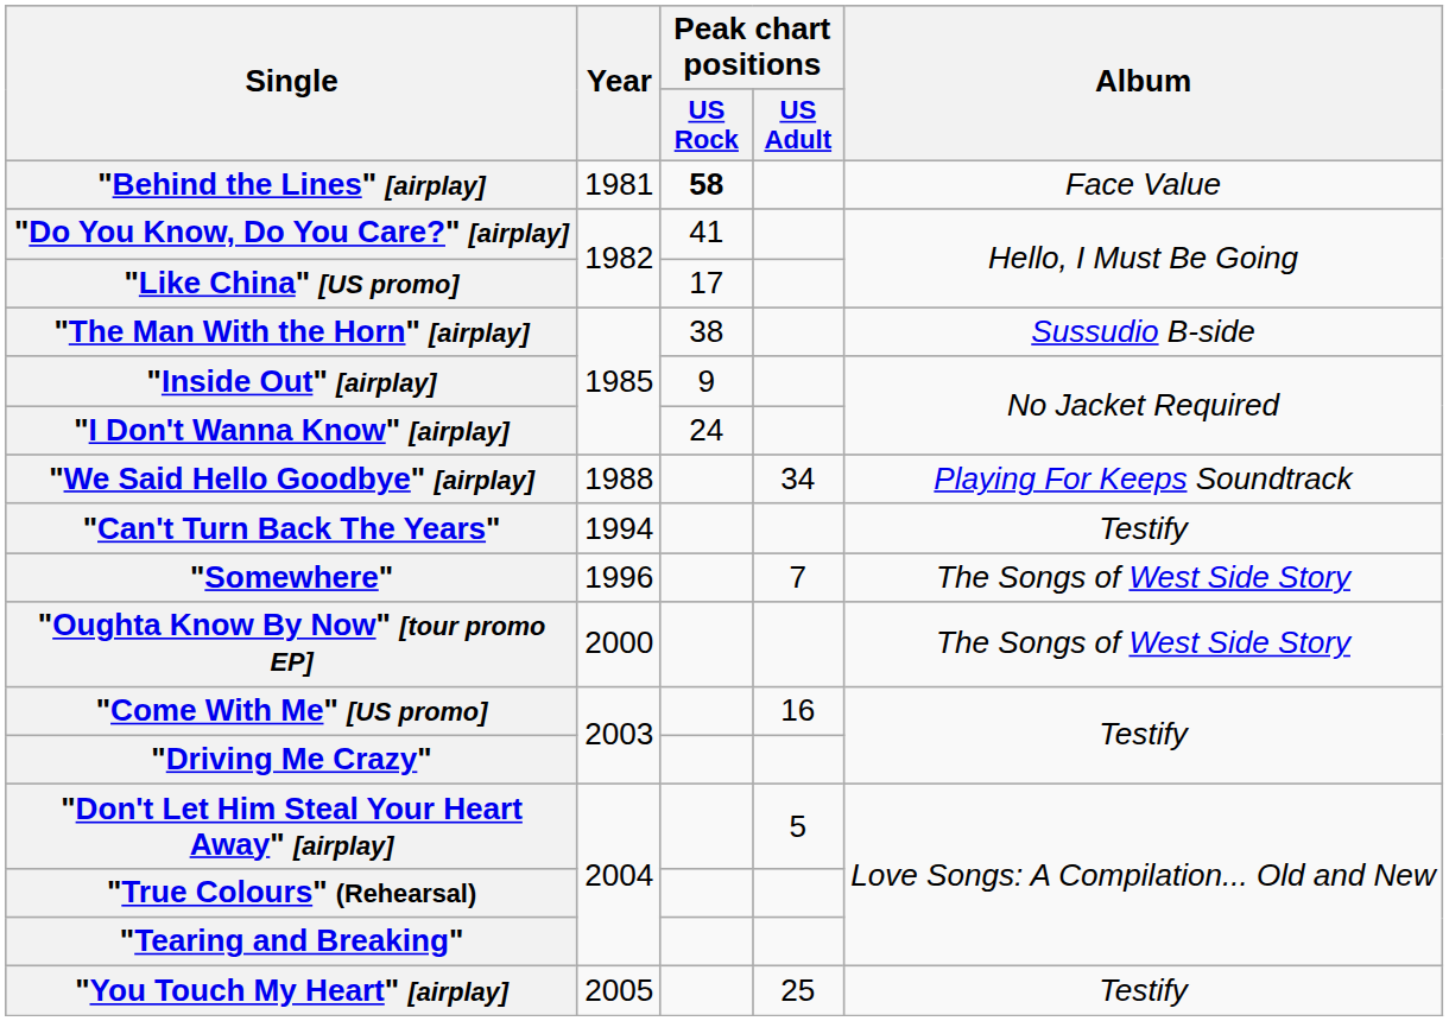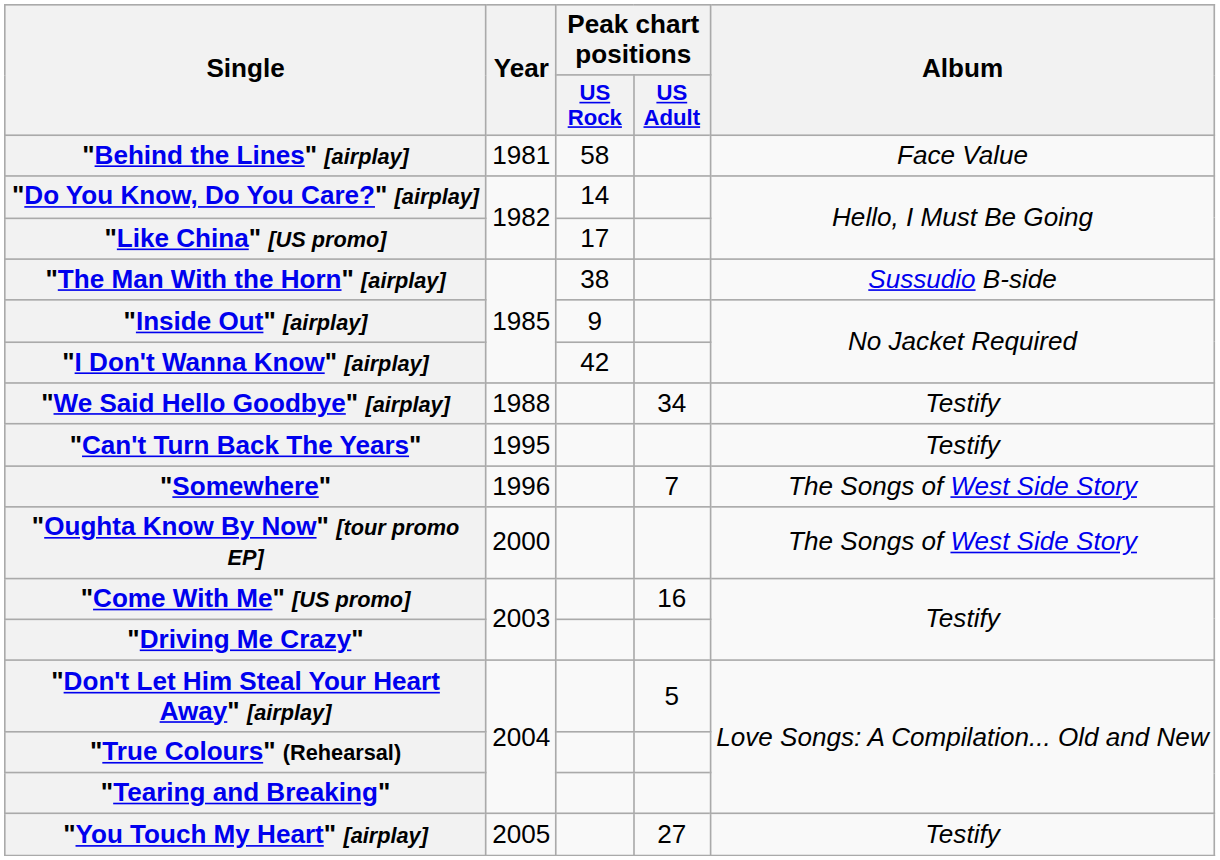 <table class="wikitable plainrowheaders" style="text-align:center">
 <tr>
 <th scope="colw" rowspan="2" style="width:18em;">Single</th>
 <th scope="col" rowspan="2">Year</th>
 <th scope="col" colspan="2">Peak chart positions</th>
 <th scope="col" rowspan="2">Album</th>
 </tr>
 <tr>
 <th scope="col" style="width:3em;font-size:85%;"><a href='#'>US Rock</a><br></th>
 <th scope="col" style="width:3em;font-size:85%;"><a href='#'>US Adult</a><br></th>
 </tr>
 <tr>
 <th scope="row">"<a href='#'>Behind the Lines</a>" <small><em>[airplay]</em></small></th>
 <td>1981</td>
-<td><strong>58</strong></td>
+<td>58</td>
 <td></td>
 <td rowspan="1"><em>Face Value</em></td>
 </tr>
 <tr>
 <th scope="row">"<a href='#'>Do You Know, Do You Care?</a>"  <small><em>[airplay]</em></small></th>
 <td rowspan="2">1982</td>
-<td>41</td>
+<td>14</td>
 <td></td>
 <td rowspan="2"><em>Hello, I Must Be Going</em></td>
 </tr>
 <tr>
 <th scope="row">"<a href='#'>Like China</a>" <small><em>[US promo]</em></small></th>
 <td>17</td>
 <td></td>
 </tr>
 <tr>
 <th scope="row">"<a href='#'>The Man With the Horn</a>"  <small><em>[airplay]</em></small></th>
 <td rowspan="3">1985</td>
 <td>38</td>
 <td></td>
 <td rowspan="1"><em><a href='#'>Sussudio</a> B-side</em></td>
 </tr>
 <tr>
 <th scope="row">"<a href='#'>Inside Out</a>"  <small><em>[airplay]</em></small></th>
 <td>9</td>
 <td></td>
 <td rowspan="2"><em>No Jacket Required</em></td>
 </tr>
 <tr>
 <th scope="row">"<a href='#'>I Don't Wanna Know</a>"  <small><em>[airplay]</em></small></th>
-<td>24</td>
+<td>42</td>
 <td></td>
 </tr>
 <tr>
 <th scope="row">"<a href='#'>We Said Hello Goodbye</a>"  <small><em>[airplay]</em></small></th>
 <td>1988</td>
 <td></td>
 <td>34</td>
-<td><em><a href='#'>Playing For Keeps</a> Soundtrack</em></td>
+<td rowspan="1"><em>Testify</em></td>
 </tr>
 <tr>
 <th scope="row">"<a href='#'>Can't Turn Back The Years</a>"</th>
-<td>1994</td>
+<td>1995</td>
 <td></td>
 <td></td>
 <td rowspan="1"><em>Testify</em></td>
 </tr>
 <tr>
 <th scope="row">"<a href='#'>Somewhere</a>"</th>
 <td>1996</td>
 <td></td>
 <td>7</td>
 <td><em>The Songs of <a href='#'>West Side Story</a></em></td>
 </tr>
 <tr>
 <th scope="row">"<a href='#'>Oughta Know By Now</a>" <small><em>[tour promo EP]</em></small></th>
 <td>2000</td>
 <td></td>
 <td></td>
 <td><em>The Songs of <a href='#'>West Side Story</a></em></td>
 </tr>
 <tr>
 <th scope="row">"<a href='#'>Come With Me</a>" <small><em>[US promo]</em></small></th>
 <td rowspan="2">2003</td>
 <td></td>
 <td>16</td>
 <td rowspan="2"><em>Testify</em></td>
 </tr>
 <tr>
 <th scope="row">"<a href='#'>Driving Me Crazy</a>"</th>
 <td></td>
 <td></td>
 </tr>
 <tr>
 <th scope="row">"<a href='#'>Don't Let Him Steal Your Heart Away</a>"  <small><em>[airplay]</em></small></th>
 <td rowspan="3">2004</td>
 <td></td>
 <td>5</td>
 <td rowspan="3"><em>Love Songs: A Compilation... Old and New</em></td>
 </tr>
 <tr>
 <th scope="row">"<a href='#'>True Colours</a>" <small>(Rehearsal)</small></th>
 <td></td>
 <td></td>
 </tr>
 <tr>
 <th scope="row">"<a href='#'>Tearing and Breaking</a>"</th>
 <td></td>
 <td></td>
 </tr>
 <tr>
 <th scope="row">"<a href='#'>You Touch My Heart</a>" <small><em>[airplay]</em></small></th>
 <td rowspan="1">2005</td>
 <td></td>
-<td>25</td>
+<td>27</td>
 <td rowspan="1"><em>Testify</em></td>
 </tr>
 <tr>
 </tr>
 </table>
